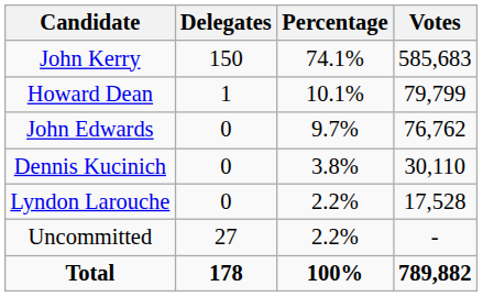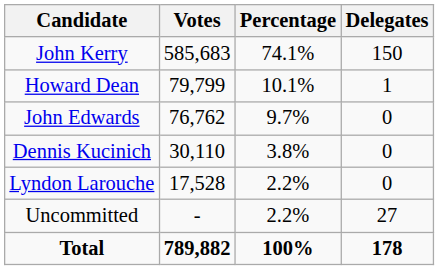 <table class="wikitable" style="text-align:center;">
 <tr>
 <th>Candidate</th>
+<th>Votes</th>
+<th>Percentage</th>
 <th>Delegates</th>
-<th>Percentage</th>
-<th>Votes</th>
 </tr>
 <tr>
 <td><a href='#'>John Kerry</a></td>
+<td>585,683</td>
+<td>74.1%</td>
 <td>150</td>
-<td>74.1%</td>
-<td>585,683</td>
 </tr>
 <tr>
 <td><a href='#'>Howard Dean</a></td>
+<td>79,799</td>
+<td>10.1%</td>
 <td>1</td>
-<td>10.1%</td>
-<td>79,799</td>
 </tr>
 <tr>
 <td><a href='#'>John Edwards</a></td>
+<td>76,762</td>
+<td>9.7%</td>
 <td>0</td>
-<td>9.7%</td>
-<td>76,762</td>
 </tr>
 <tr>
 <td><a href='#'>Dennis Kucinich</a></td>
+<td>30,110</td>
+<td>3.8%</td>
 <td>0</td>
-<td>3.8%</td>
-<td>30,110</td>
 </tr>
 <tr>
 <td><a href='#'>Lyndon Larouche</a></td>
+<td>17,528</td>
+<td>2.2%</td>
 <td>0</td>
-<td>2.2%</td>
-<td>17,528</td>
 </tr>
 <tr>
 <td>Uncommitted</td>
+<td>-</td>
+<td>2.2%</td>
 <td>27</td>
-<td>2.2%</td>
-<td>-</td>
 </tr>
 <tr>
 <td><strong>Total</strong></td>
+<td><strong>789,882</strong></td>
+<td><strong>100%</strong></td>
 <td><strong>178</strong></td>
-<td><strong>100%</strong></td>
-<td><strong>789,882</strong></td>
 </tr>
 </table>
